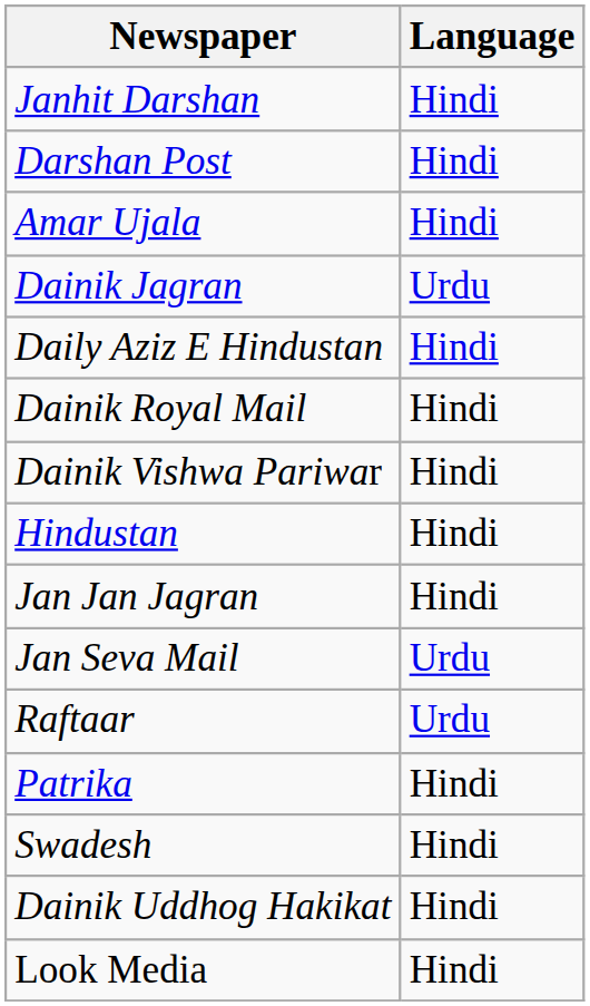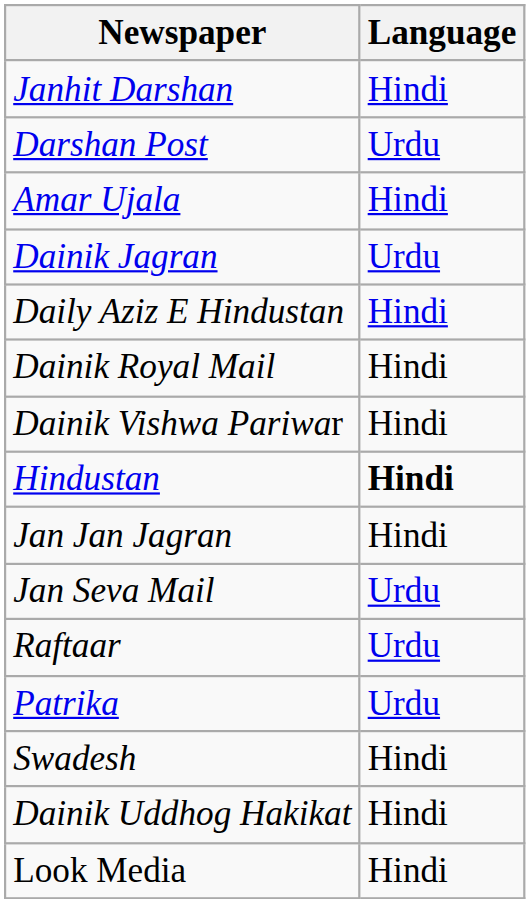 <table class="wikitable sortable">
 <tr>
 <th>Newspaper</th>
 <th>Language</th>
 </tr>
 <tr>
 <td><em><a href='#'>Janhit Darshan</a></em></td>
 <td><a href='#'>Hindi</a></td>
 </tr>
 <tr>
 <td><em><a href='#'>Darshan Post</a></em></td>
-<td><a href='#'>Hindi</a></td>
+<td><a href='#'>Urdu</a></td>
 </tr>
 <tr>
 <td><em><a href='#'>Amar Ujala</a></em></td>
 <td><a href='#'>Hindi</a></td>
 </tr>
 <tr>
 <td><em><a href='#'>Dainik Jagran</a></em></td>
 <td><a href='#'>Urdu</a></td>
 </tr>
 <tr>
 <td><em>Daily Aziz E Hindustan</em></td>
 <td><a href='#'>Hindi</a></td>
 </tr>
 <tr>
 <td><em>Dainik Royal Mail</em></td>
 <td>Hindi</td>
 </tr>
 <tr>
 <td><em>Dainik Vishwa Pariwa</em>r</td>
 <td>Hindi</td>
 </tr>
 <tr>
 <td><em><a href='#'>Hindustan</a></em></td>
-<td>Hindi</td>
+<td><strong>Hindi</strong></td>
 </tr>
 <tr>
 <td><em>Jan Jan Jagran</em></td>
 <td>Hindi</td>
 </tr>
 <tr>
 <td><em>Jan Seva Mail</em></td>
 <td><a href='#'>Urdu</a></td>
 </tr>
 <tr>
 <td><em>Raftaar</em></td>
 <td><a href='#'>Urdu</a></td>
 </tr>
 <tr>
 <td><em><a href='#'>Patrika</a></em></td>
-<td>Hindi</td>
+<td><a href='#'>Urdu</a></td>
 </tr>
 <tr>
 <td><em>Swadesh</em></td>
 <td>Hindi</td>
 </tr>
 <tr>
 <td><em>Dainik Uddhog Hakikat</em></td>
 <td>Hindi</td>
 </tr>
 <tr>
 <td>Look Media</td>
 <td>Hindi</td>
 </tr>
 </table>
